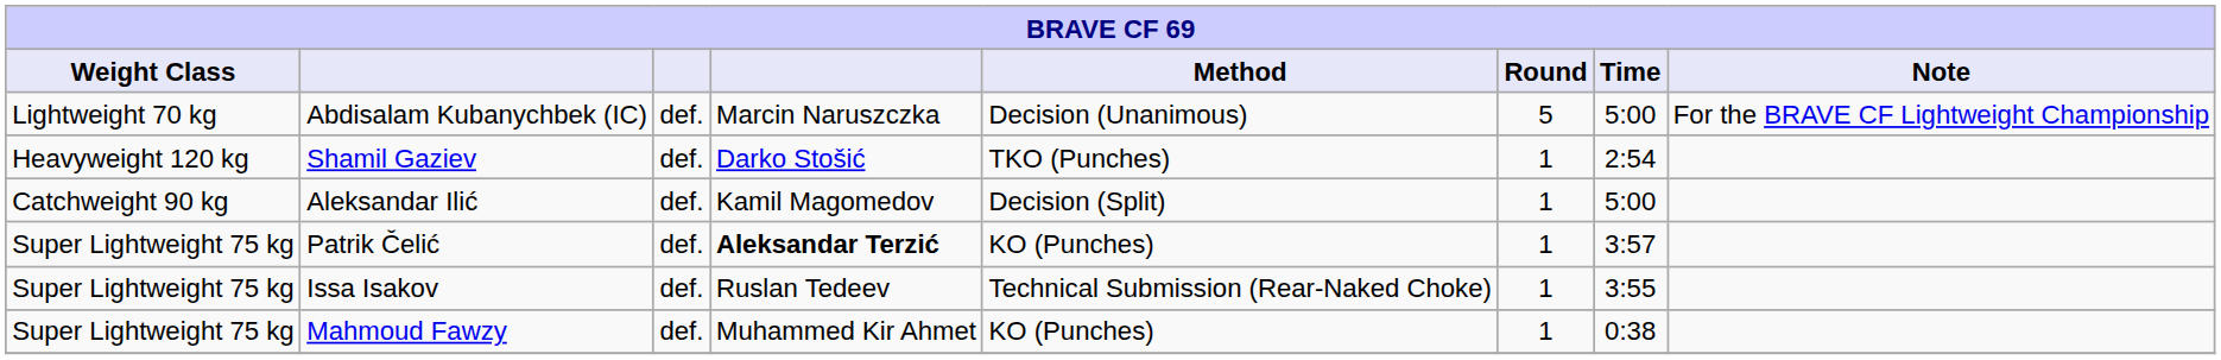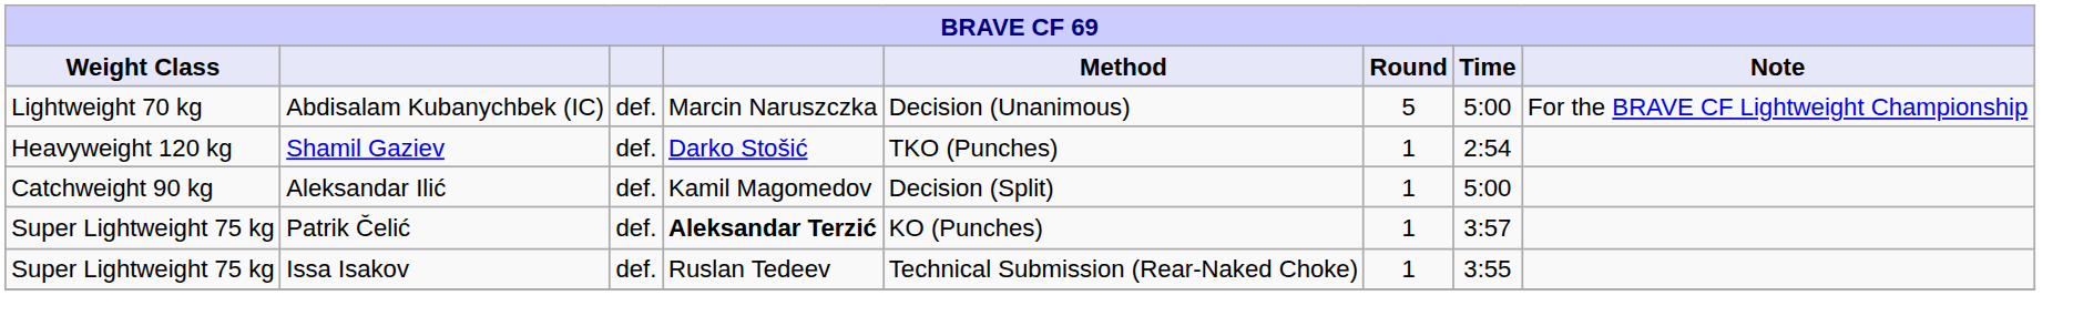 <table class="wikitable" style="font-size: 80%;">
 <tr>
 <th colspan="8" style="background-color: #ccf; color: #000080; text-align: center;"><strong>BRAVE CF 69</strong></th>
 </tr>
 <tr>
 <th colspan="1" style="background-color: #E6E8FA; color: #000000; text-align: center;">Weight Class</th>
 <th colspan="1" style="background-color: #E6E8FA; color: #000000; text-align: center;"></th>
 <th colspan="1" style="background-color: #E6E8FA; color: #000000; text-align: center;"></th>
 <th colspan="1" style="background-color: #E6E8FA; color: #000000; text-align: center;"></th>
 <th colspan="1" style="background-color: #E6E8FA; color: #000000; text-align: center;">Method</th>
 <th colspan="1" style="background-color: #E6E8FA; color: #000000; text-align: center;">Round</th>
 <th colspan="1" style="background-color: #E6E8FA; color: #000000; text-align: center;">Time</th>
 <th colspan="1" style="background-color: #E6E8FA; color: #000000; text-align: center;">Note</th>
 </tr>
 <tr>
 <td>Lightweight 70 kg</td>
 <td> Abdisalam Kubanychbek (IC)</td>
 <td align=center>def.</td>
 <td> Marcin Naruszczka</td>
 <td>Decision (Unanimous)</td>
 <td align=center>5</td>
 <td align=center>5:00</td>
 <td>For the <a href='#'>BRAVE CF Lightweight Championship</a></td>
 </tr>
 <tr>
 <td>Heavyweight 120 kg</td>
 <td> <a href='#'>Shamil Gaziev</a></td>
 <td>def.</td>
 <td> <a href='#'>Darko Stošić</a></td>
 <td>TKO (Punches)</td>
 <td align=center>1</td>
 <td align=center>2:54</td>
 <td></td>
 </tr>
 <tr>
 <td>Catchweight 90 kg</td>
 <td> Aleksandar Ilić</td>
 <td>def.</td>
 <td> Kamil Magomedov</td>
 <td>Decision (Split)</td>
 <td align=center>1</td>
 <td align=center>5:00</td>
 <td></td>
 </tr>
 <tr>
 <td>Super Lightweight 75 kg</td>
 <td> Patrik Čelić</td>
 <td>def.</td>
 <td><strong> Aleksandar Terzić</strong></td>
 <td>KO (Punches)</td>
 <td align=center>1</td>
 <td align=center>3:57</td>
 <td></td>
 </tr>
 <tr>
 <td>Super Lightweight 75 kg</td>
 <td> Issa Isakov</td>
 <td align=center>def.</td>
 <td> Ruslan Tedeev</td>
 <td>Technical Submission (Rear-Naked Choke)</td>
 <td align=center>1</td>
 <td align=center>3:55</td>
 <td></td>
 </tr>
 <tr>
-<td>Super Lightweight 75 kg</td>
-<td> <a href='#'>Mahmoud Fawzy</a></td>
-<td>def.</td>
-<td> Muhammed Kir Ahmet</td>
-<td>KO (Punches)</td>
-<td align=center>1</td>
-<td align=center>0:38</td>
-<td></td>
-</tr>
-<tr>
 </tr>
 </table>
